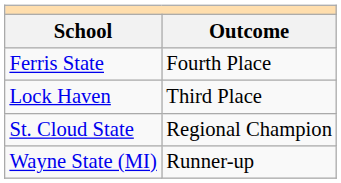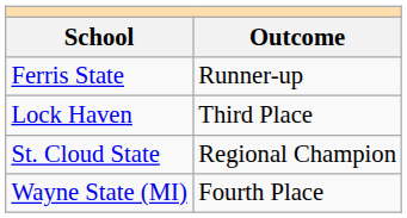 <table class="wikitable" style="float:left; margin-right:1em;">
 <tr>
 <th colspan="3" style="background:#ffdead;"></th>
 </tr>
 <tr>
 <th>School</th>
 <th>Outcome</th>
 </tr>
 <tr>
 <td><a href='#'>Ferris State</a></td>
-<td>Fourth Place</td>
+<td>Runner-up</td>
 </tr>
 <tr>
 <td><a href='#'>Lock Haven</a></td>
 <td>Third Place</td>
 </tr>
 <tr>
 <td><a href='#'>St. Cloud State</a></td>
 <td>Regional Champion</td>
 </tr>
 <tr>
 <td><a href='#'>Wayne State (MI)</a></td>
-<td>Runner-up</td>
+<td>Fourth Place</td>
 </tr>
 </table>
